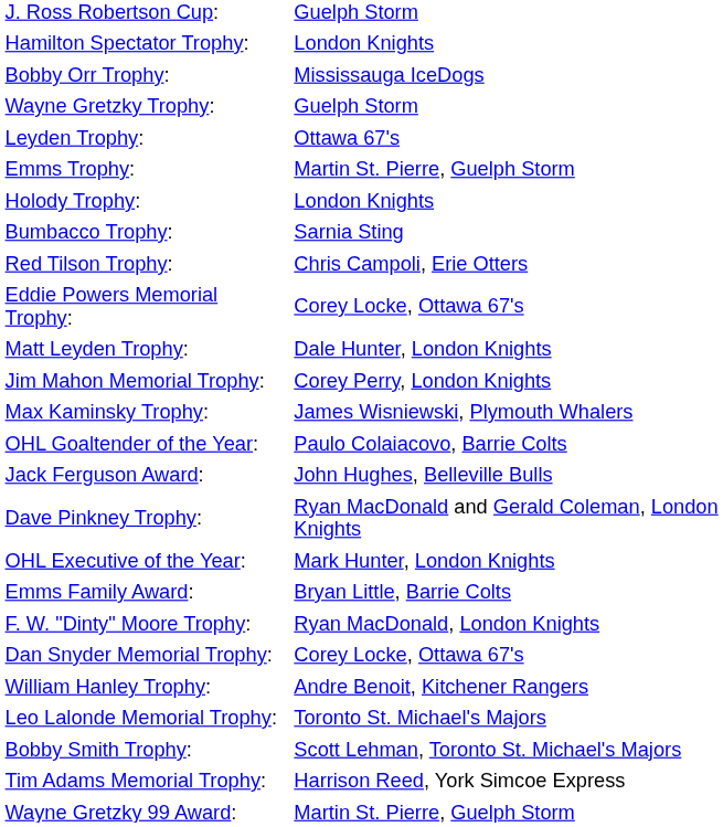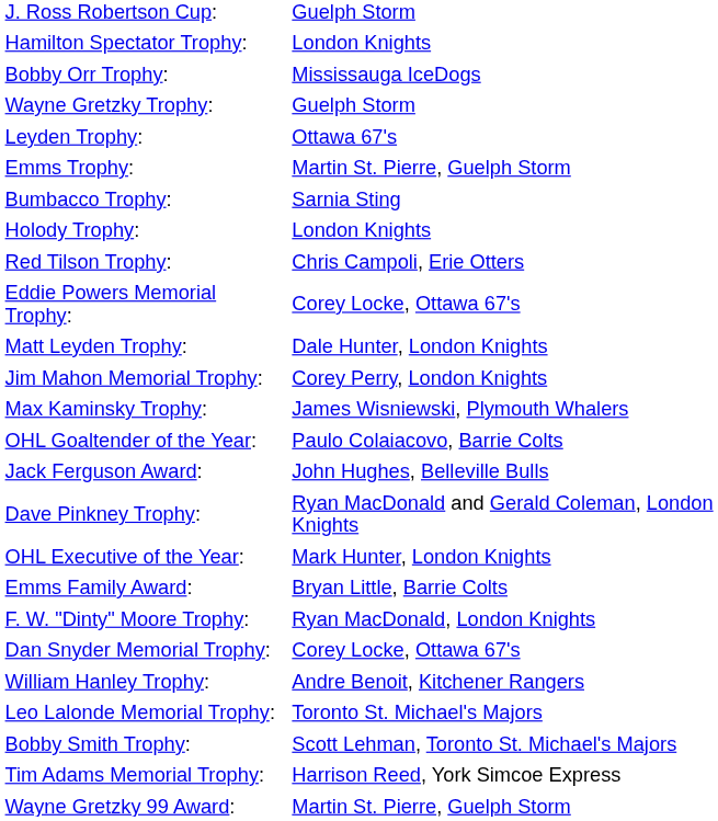 <table cellpadding="3" cellspacing="1">
 <tr>
 <td><a href='#'>J. Ross Robertson Cup</a>:</td>
 <td><a href='#'>Guelph Storm</a></td>
 </tr>
 <tr>
 <td><a href='#'>Hamilton Spectator Trophy</a>:</td>
 <td><a href='#'>London Knights</a></td>
 </tr>
 <tr>
 <td><a href='#'>Bobby Orr Trophy</a>:</td>
 <td><a href='#'>Mississauga IceDogs</a></td>
 </tr>
 <tr>
 <td><a href='#'>Wayne Gretzky Trophy</a>:</td>
 <td><a href='#'>Guelph Storm</a></td>
 </tr>
 <tr>
 <td><a href='#'>Leyden Trophy</a>:</td>
 <td><a href='#'>Ottawa 67's</a></td>
 </tr>
 <tr>
 <td><a href='#'>Emms Trophy</a>:</td>
 <td><a href='#'>Martin St. Pierre</a>, <a href='#'>Guelph Storm</a></td>
 </tr>
 <tr>
+<td><a href='#'>Bumbacco Trophy</a>:</td>
+<td><a href='#'>Sarnia Sting</a></td>
+</tr>
+<tr>
 <td><a href='#'>Holody Trophy</a>:</td>
 <td><a href='#'>London Knights</a></td>
-</tr>
-<tr>
-<td><a href='#'>Bumbacco Trophy</a>:</td>
-<td><a href='#'>Sarnia Sting</a></td>
 </tr>
 <tr>
 <td><a href='#'>Red Tilson Trophy</a>:</td>
 <td><a href='#'>Chris Campoli</a>, <a href='#'>Erie Otters</a></td>
 </tr>
 <tr>
 <td><a href='#'>Eddie Powers Memorial Trophy</a>:</td>
 <td><a href='#'>Corey Locke</a>, <a href='#'>Ottawa 67's</a></td>
 </tr>
 <tr>
 <td><a href='#'>Matt Leyden Trophy</a>:</td>
 <td><a href='#'>Dale Hunter</a>, <a href='#'>London Knights</a></td>
 </tr>
 <tr>
 <td><a href='#'>Jim Mahon Memorial Trophy</a>:</td>
 <td><a href='#'>Corey Perry</a>, <a href='#'>London Knights</a></td>
 </tr>
 <tr>
 <td><a href='#'>Max Kaminsky Trophy</a>:</td>
 <td><a href='#'>James Wisniewski</a>, <a href='#'>Plymouth Whalers</a></td>
 </tr>
 <tr>
 <td><a href='#'>OHL Goaltender of the Year</a>:</td>
 <td><a href='#'>Paulo Colaiacovo</a>, <a href='#'>Barrie Colts</a></td>
 </tr>
 <tr>
 <td><a href='#'>Jack Ferguson Award</a>:</td>
 <td><a href='#'>John Hughes</a>, <a href='#'>Belleville Bulls</a></td>
 </tr>
 <tr>
 <td><a href='#'>Dave Pinkney Trophy</a>:</td>
 <td><a href='#'>Ryan MacDonald</a> and <a href='#'>Gerald Coleman</a>, <a href='#'>London Knights</a></td>
 </tr>
 <tr>
 <td><a href='#'>OHL Executive of the Year</a>:</td>
 <td><a href='#'>Mark Hunter</a>, <a href='#'>London Knights</a></td>
 </tr>
 <tr>
 <td><a href='#'>Emms Family Award</a>:</td>
 <td><a href='#'>Bryan Little</a>, <a href='#'>Barrie Colts</a></td>
 </tr>
 <tr>
 <td><a href='#'>F. W. "Dinty" Moore Trophy</a>:</td>
 <td><a href='#'>Ryan MacDonald</a>, <a href='#'>London Knights</a></td>
 </tr>
 <tr>
 <td><a href='#'>Dan Snyder Memorial Trophy</a>:</td>
 <td><a href='#'>Corey Locke</a>, <a href='#'>Ottawa 67's</a></td>
 </tr>
 <tr>
 <td><a href='#'>William Hanley Trophy</a>:</td>
 <td><a href='#'>Andre Benoit</a>, <a href='#'>Kitchener Rangers</a></td>
 </tr>
 <tr>
 <td><a href='#'>Leo Lalonde Memorial Trophy</a>:</td>
 <td><a href='#'>Toronto St. Michael's Majors</a></td>
 </tr>
 <tr>
 <td><a href='#'>Bobby Smith Trophy</a>:</td>
 <td><a href='#'>Scott Lehman</a>, <a href='#'>Toronto St. Michael's Majors</a></td>
 </tr>
 <tr>
 <td><a href='#'>Tim Adams Memorial Trophy</a>:</td>
 <td><a href='#'>Harrison Reed</a>, York Simcoe Express</td>
 </tr>
 <tr>
 <td><a href='#'>Wayne Gretzky 99 Award</a>:</td>
 <td><a href='#'>Martin St. Pierre</a>, <a href='#'>Guelph Storm</a></td>
 </tr>
 </table>
